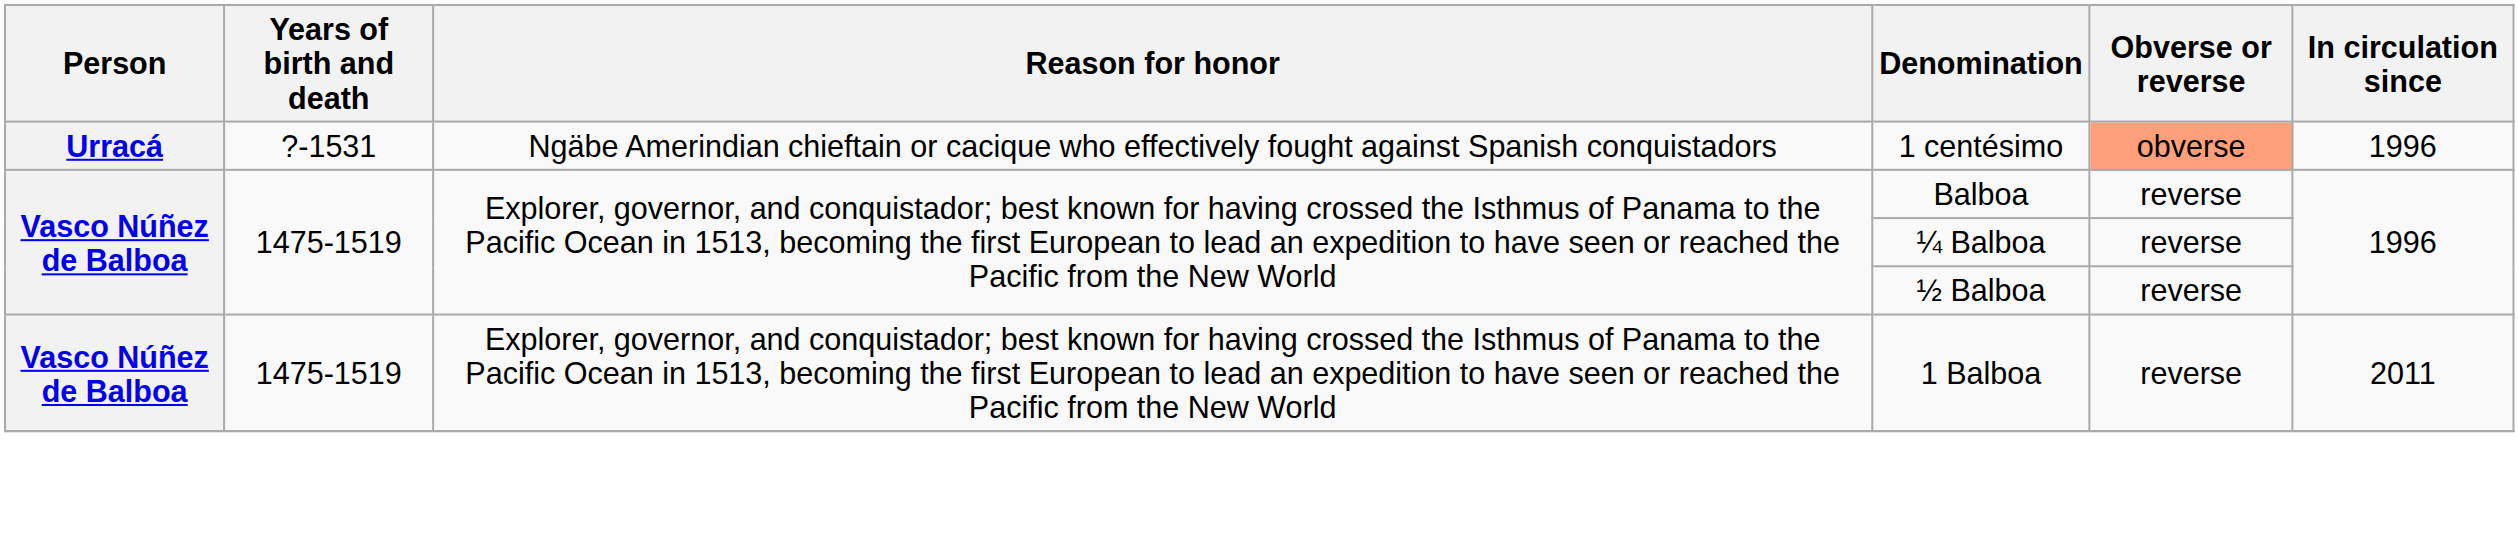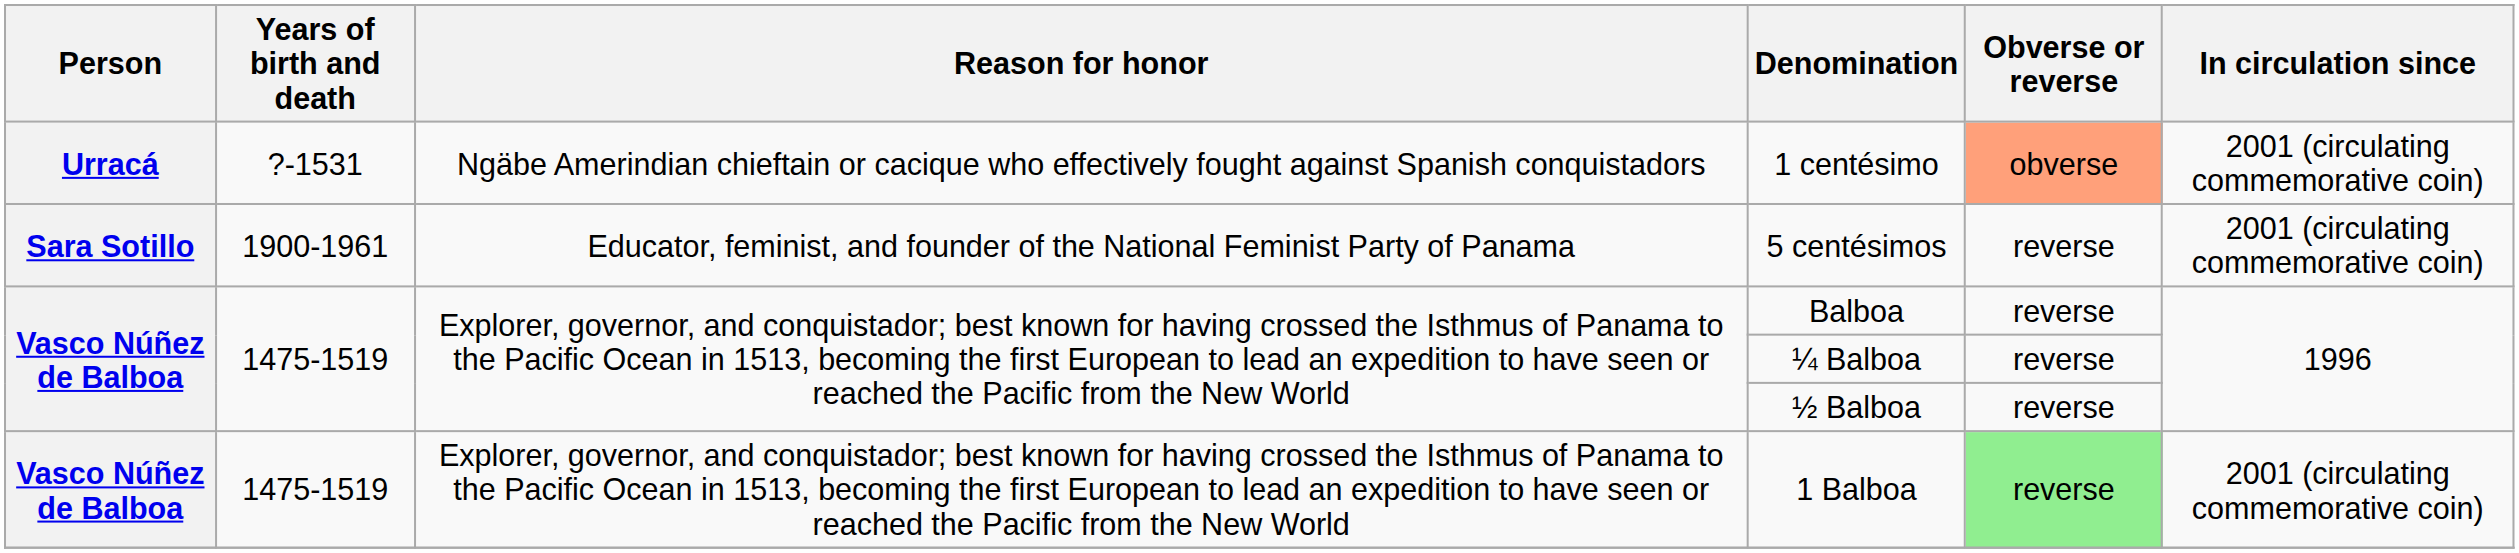 <table class="wikitable" style="font-size:95%; text-align:center;">
 <tr>
 <th>Person</th>
 <th>Years of birth and death</th>
 <th>Reason for honor</th>
 <th>Denomination</th>
 <th>Obverse or reverse</th>
 <th>In circulation since</th>
 </tr>
 <tr>
 <th><a href='#'>Urracá</a></th>
 <td>?-1531</td>
 <td>Ngäbe Amerindian chieftain or cacique who effectively fought against Spanish conquistadors</td>
 <td>1 centésimo</td>
 <td style="background: lightsalmon;">obverse</td>
-<td>1996</td>
+<td>2001 (circulating commemorative coin)</td>
+</tr>
+<tr>
+<th><a href='#'>Sara Sotillo</a></th>
+<td>1900-1961</td>
+<td>Educator, feminist, and founder of the National Feminist Party of Panama</td>
+<td>5 centésimos</td>
+<td>reverse</td>
+<td>2001 (circulating commemorative coin)</td>
 </tr>
 <tr>
 <th rowspan="3"><a href='#'>Vasco Núñez de Balboa</a></th>
 <td rowspan="3">1475-1519</td>
 <td rowspan="3">Explorer, governor, and conquistador; best known for having crossed the Isthmus of Panama to the Pacific Ocean in 1513, becoming the first European to lead an expedition to have seen or reached the Pacific from the New World</td>
 <td> Balboa</td>
 <td>reverse</td>
 <td rowspan="3">1996</td>
 </tr>
 <tr>
 <td>¼ Balboa</td>
 <td>reverse</td>
 </tr>
 <tr>
 <td>½ Balboa</td>
 <td>reverse</td>
 </tr>
 <tr>
 <th><a href='#'>Vasco Núñez de Balboa</a></th>
 <td>1475-1519</td>
 <td>Explorer, governor, and conquistador; best known for having crossed the Isthmus of Panama to the Pacific Ocean in 1513, becoming the first European to lead an expedition to have seen or reached the Pacific from the New World</td>
 <td>1 Balboa</td>
-<td>reverse</td>
-<td>2011</td>
+<td style="background: lightgreen;">reverse</td>
+<td>2001 (circulating commemorative coin)</td>
 </tr>
 <tr>
 </tr>
 </table>
